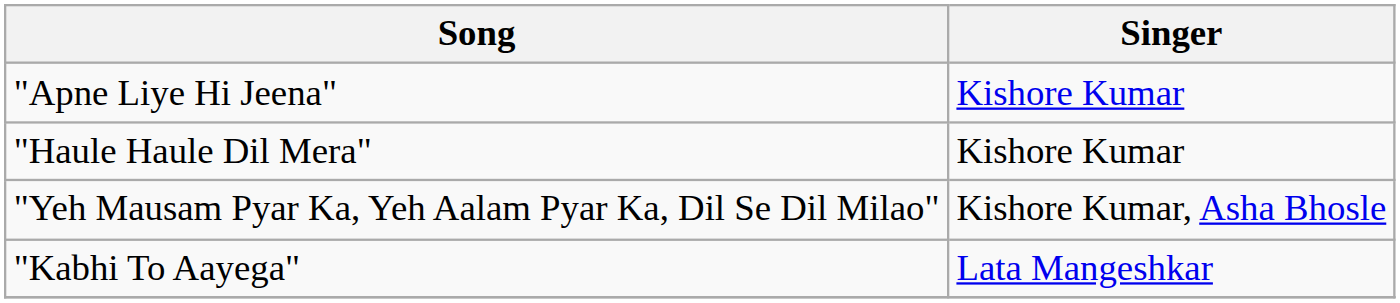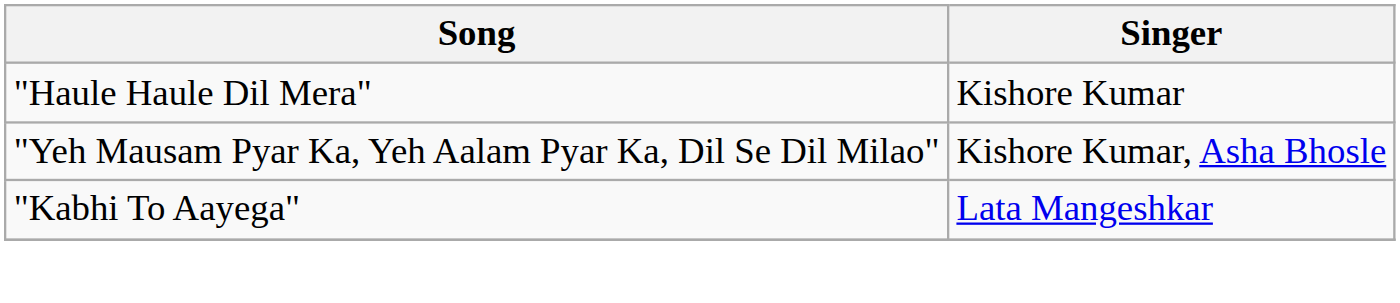 <table class="wikitable">
 <tr>
 <th>Song</th>
 <th>Singer</th>
-</tr>
-<tr>
-<td>"Apne Liye Hi Jeena"</td>
-<td><a href='#'>Kishore Kumar</a></td>
 </tr>
 <tr>
 <td>"Haule Haule Dil Mera"</td>
 <td>Kishore Kumar</td>
 </tr>
 <tr>
 <td>"Yeh Mausam Pyar Ka, Yeh Aalam Pyar Ka, Dil Se Dil Milao"</td>
 <td>Kishore Kumar, <a href='#'>Asha Bhosle</a></td>
 </tr>
 <tr>
 <td>"Kabhi To Aayega"</td>
 <td><a href='#'>Lata Mangeshkar</a></td>
 </tr>
 <tr>
 </tr>
 </table>
